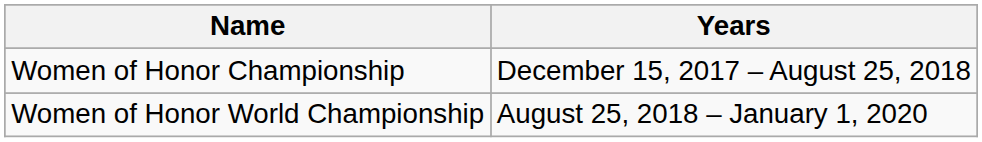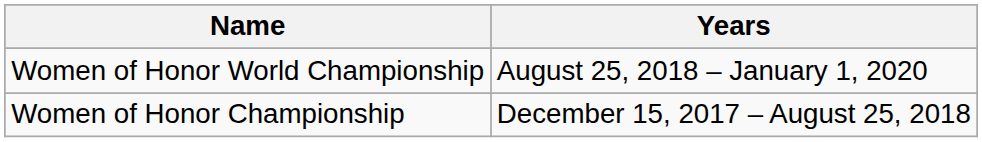 <table class="wikitable">
 <tr>
 <th>Name</th>
 <th>Years</th>
 </tr>
 <tr>
+<td>Women of Honor World Championship</td>
+<td>August 25, 2018 – January 1, 2020</td>
+</tr>
+<tr>
 <td>Women of Honor Championship</td>
 <td>December 15, 2017 – August 25, 2018</td>
 </tr>
-<tr>
-<td>Women of Honor World Championship</td>
-<td>August 25, 2018 – January 1, 2020</td>
-</tr>
 </table>
